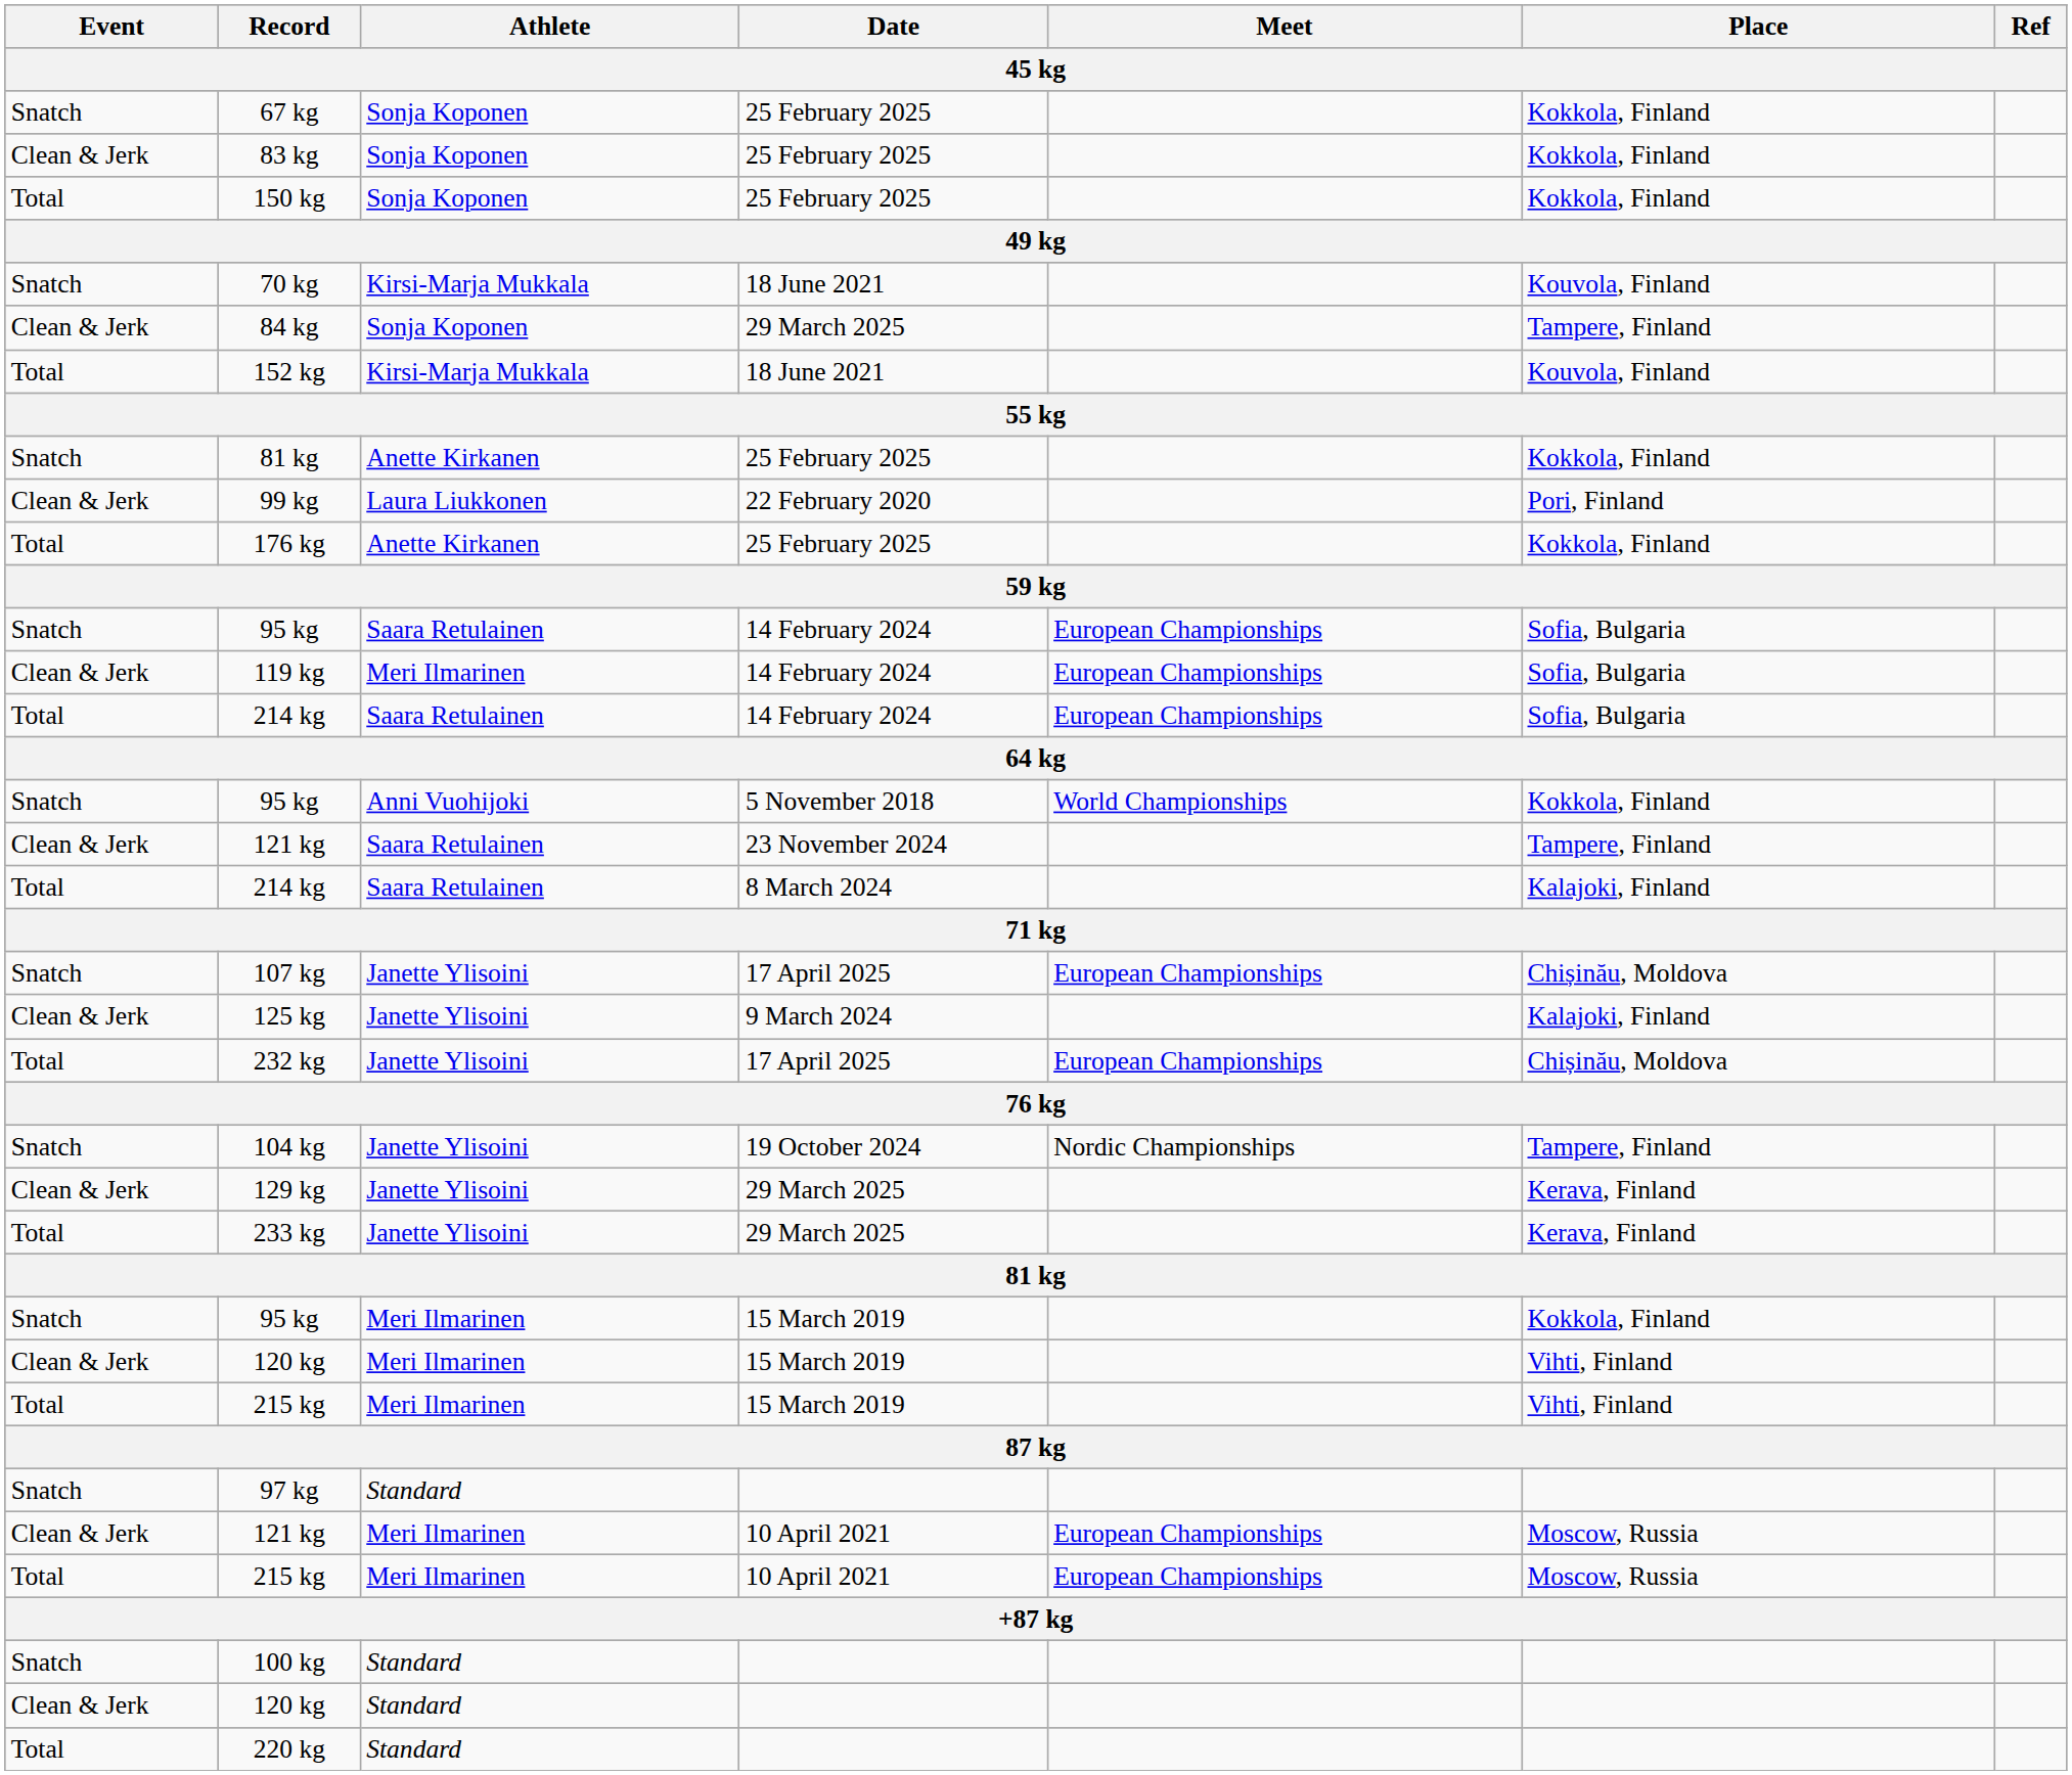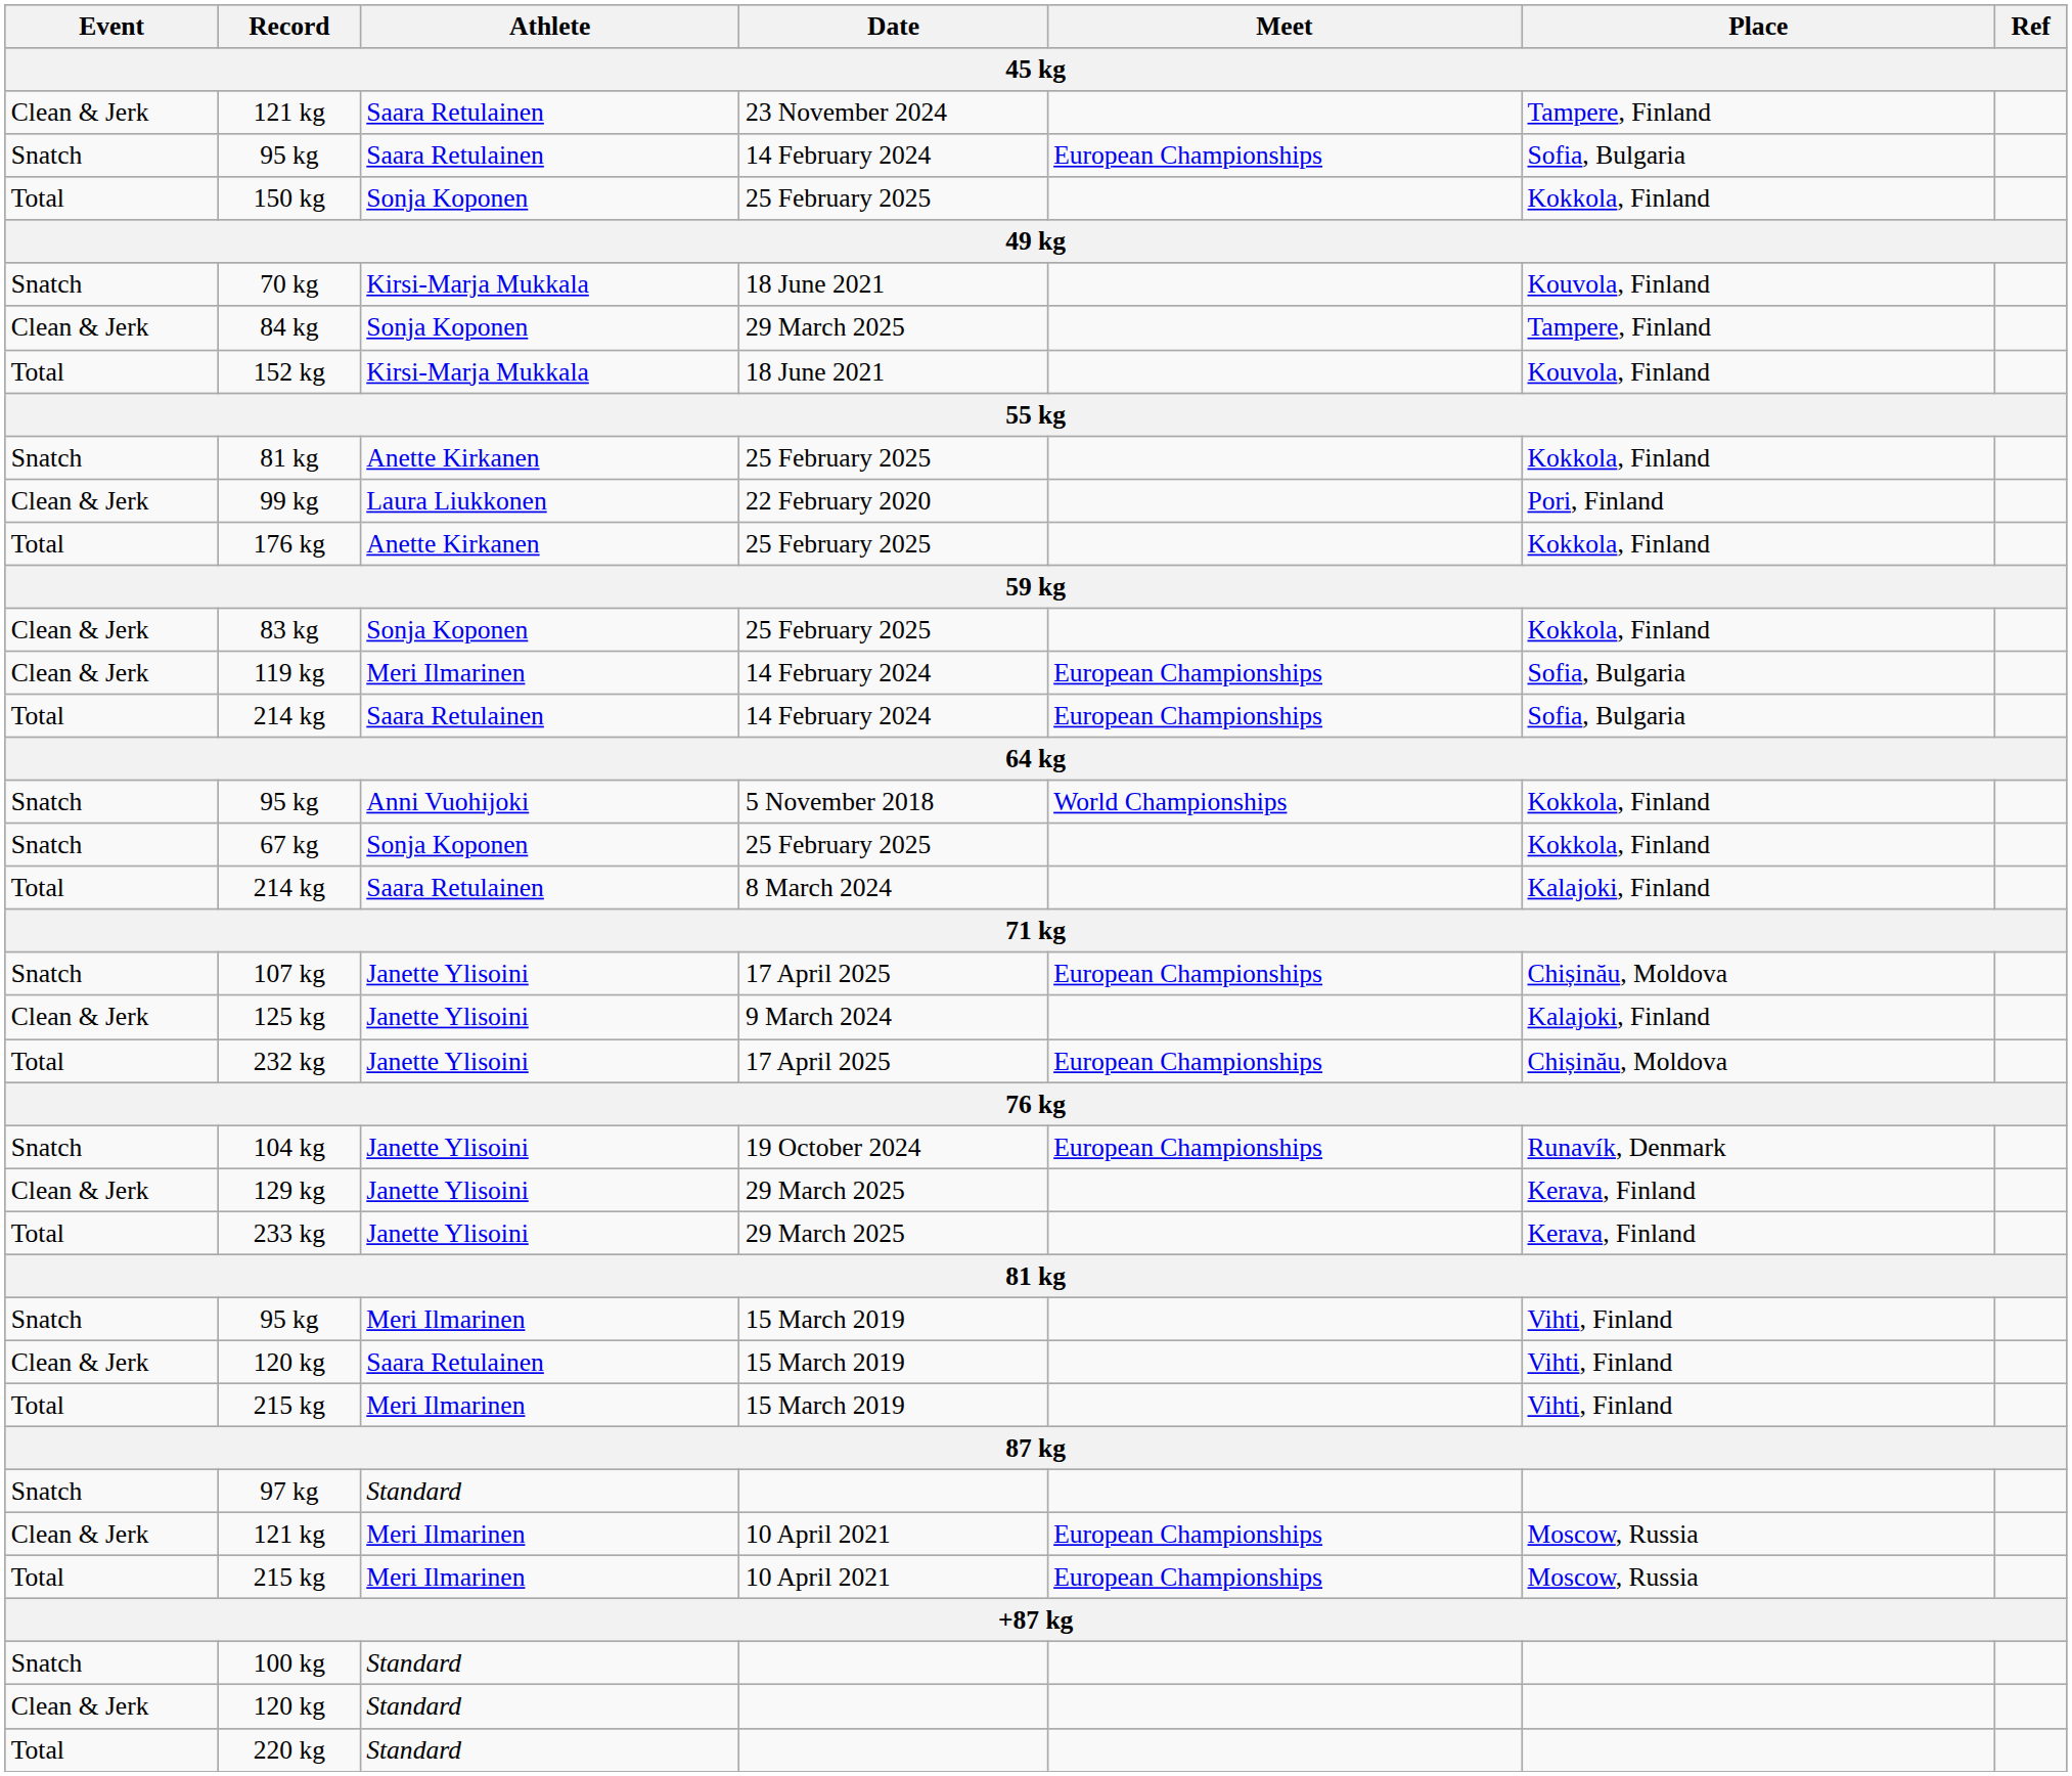 <table class="wikitable" style="font-size:95%; width: 95%;">
 <tr>
 <th width=9%>Event</th>
 <th width=6%>Record</th>
 <th width=16%>Athlete</th>
 <th width=13%>Date</th>
 <th width=20%>Meet</th>
 <th width=20%>Place</th>
 <th width=3%>Ref</th>
 </tr>
 <tr bgcolor="#DDDDDD">
 <th colspan="7">45 kg</th>
 </tr>
 <tr>
-<td>Snatch</td>
-<td align="center">67 kg</td>
-<td><a href='#'>Sonja Koponen</a></td>
-<td>25 February 2025</td>
+<td>Clean & Jerk</td>
+<td align="center">121 kg</td>
+<td><a href='#'>Saara Retulainen</a></td>
+<td>23 November 2024</td>
 <td></td>
-<td><a href='#'>Kokkola</a>, Finland</td>
+<td><a href='#'>Tampere</a>, Finland</td>
 <td></td>
 </tr>
 <tr>
-<td>Clean & Jerk</td>
-<td align="center">83 kg</td>
-<td><a href='#'>Sonja Koponen</a></td>
-<td>25 February 2025</td>
-<td></td>
-<td><a href='#'>Kokkola</a>, Finland</td>
+<td>Snatch</td>
+<td align="center">95 kg</td>
+<td><a href='#'>Saara Retulainen</a></td>
+<td>14 February 2024</td>
+<td><a href='#'>European Championships</a></td>
+<td><a href='#'>Sofia</a>, Bulgaria</td>
 <td></td>
 </tr>
 <tr>
 <td>Total</td>
 <td align="center">150 kg</td>
 <td><a href='#'>Sonja Koponen</a></td>
 <td>25 February 2025</td>
 <td></td>
 <td><a href='#'>Kokkola</a>, Finland</td>
 <td></td>
 </tr>
 <tr bgcolor="#DDDDDD">
 <th colspan="7">49 kg</th>
 </tr>
 <tr>
 <td>Snatch</td>
 <td align="center">70 kg</td>
 <td><a href='#'>Kirsi-Marja Mukkala</a></td>
 <td>18 June 2021</td>
 <td></td>
 <td><a href='#'>Kouvola</a>, Finland</td>
 <td></td>
 </tr>
 <tr>
 <td>Clean & Jerk</td>
 <td align="center">84 kg</td>
 <td><a href='#'>Sonja Koponen</a></td>
 <td>29 March 2025</td>
 <td></td>
 <td><a href='#'>Tampere</a>, Finland</td>
 <td></td>
 </tr>
 <tr>
 <td>Total</td>
 <td align="center">152 kg</td>
 <td><a href='#'>Kirsi-Marja Mukkala</a></td>
 <td>18 June 2021</td>
 <td></td>
 <td><a href='#'>Kouvola</a>, Finland</td>
 <td></td>
 </tr>
 <tr bgcolor="#DDDDDD">
 <th colspan=7>55 kg</th>
 </tr>
 <tr>
 <td>Snatch</td>
 <td align="center">81 kg</td>
 <td><a href='#'>Anette Kirkanen</a></td>
 <td>25 February 2025</td>
 <td></td>
 <td><a href='#'>Kokkola</a>, Finland</td>
 <td></td>
 </tr>
 <tr>
 <td>Clean & Jerk</td>
 <td align="center">99 kg</td>
 <td><a href='#'>Laura Liukkonen</a></td>
 <td>22 February 2020</td>
 <td></td>
 <td><a href='#'>Pori</a>, Finland</td>
 <td></td>
 </tr>
 <tr>
 <td>Total</td>
 <td align="center">176 kg</td>
 <td><a href='#'>Anette Kirkanen</a></td>
 <td>25 February 2025</td>
 <td></td>
 <td><a href='#'>Kokkola</a>, Finland</td>
 <td></td>
 </tr>
 <tr bgcolor="#DDDDDD">
 <th colspan="7">59 kg</th>
 </tr>
 <tr>
-<td>Snatch</td>
-<td align="center">95 kg</td>
-<td><a href='#'>Saara Retulainen</a></td>
-<td>14 February 2024</td>
-<td><a href='#'>European Championships</a></td>
-<td><a href='#'>Sofia</a>, Bulgaria</td>
+<td>Clean & Jerk</td>
+<td align="center">83 kg</td>
+<td><a href='#'>Sonja Koponen</a></td>
+<td>25 February 2025</td>
+<td></td>
+<td><a href='#'>Kokkola</a>, Finland</td>
 <td></td>
 </tr>
 <tr>
 <td>Clean & Jerk</td>
 <td align="center">119 kg</td>
 <td><a href='#'>Meri Ilmarinen</a></td>
 <td>14 February 2024</td>
 <td><a href='#'>European Championships</a></td>
 <td><a href='#'>Sofia</a>, Bulgaria</td>
 <td></td>
 </tr>
 <tr>
 <td>Total</td>
 <td align="center">214 kg</td>
 <td><a href='#'>Saara Retulainen</a></td>
 <td>14 February 2024</td>
 <td><a href='#'>European Championships</a></td>
 <td><a href='#'>Sofia</a>, Bulgaria</td>
 <td></td>
 </tr>
 <tr bgcolor="#DDDDDD">
 <th colspan="7">64 kg</th>
 </tr>
 <tr>
 <td>Snatch</td>
 <td align="center">95 kg</td>
 <td><a href='#'>Anni Vuohijoki</a></td>
 <td>5 November 2018</td>
 <td><a href='#'>World Championships</a></td>
 <td><a href='#'>Kokkola</a>, Finland</td>
 <td></td>
 </tr>
 <tr>
-<td>Clean & Jerk</td>
-<td align="center">121 kg</td>
-<td><a href='#'>Saara Retulainen</a></td>
-<td>23 November 2024</td>
+<td>Snatch</td>
+<td align="center">67 kg</td>
+<td><a href='#'>Sonja Koponen</a></td>
+<td>25 February 2025</td>
 <td></td>
-<td><a href='#'>Tampere</a>, Finland</td>
+<td><a href='#'>Kokkola</a>, Finland</td>
 <td></td>
 </tr>
 <tr>
 <td>Total</td>
 <td align="center">214 kg</td>
 <td><a href='#'>Saara Retulainen</a></td>
 <td>8 March 2024</td>
 <td></td>
 <td><a href='#'>Kalajoki</a>, Finland</td>
 <td></td>
 </tr>
 <tr bgcolor="#DDDDDD">
 <th colspan="7">71 kg</th>
 </tr>
 <tr>
 <td>Snatch</td>
 <td align="center">107 kg</td>
 <td><a href='#'>Janette Ylisoini</a></td>
 <td>17 April 2025</td>
 <td><a href='#'>European Championships</a></td>
 <td><a href='#'>Chișinău</a>, Moldova</td>
 <td></td>
 </tr>
 <tr>
 <td>Clean & Jerk</td>
 <td align=center>125 kg</td>
 <td><a href='#'>Janette Ylisoini</a></td>
 <td>9 March 2024</td>
 <td></td>
 <td><a href='#'>Kalajoki</a>, Finland</td>
 <td></td>
 </tr>
 <tr>
 <td>Total</td>
 <td align=center>232 kg</td>
 <td><a href='#'>Janette Ylisoini</a></td>
 <td>17 April 2025</td>
 <td><a href='#'>European Championships</a></td>
 <td><a href='#'>Chișinău</a>, Moldova</td>
 <td></td>
 </tr>
 <tr bgcolor="#DDDDDD">
 <th colspan="7">76 kg</th>
 </tr>
 <tr>
 <td>Snatch</td>
 <td align="center">104 kg</td>
 <td><a href='#'>Janette Ylisoini</a></td>
 <td>19 October 2024</td>
-<td>Nordic Championships</td>
-<td><a href='#'>Tampere</a>, Finland</td>
+<td><a href='#'>European Championships</a></td>
+<td><a href='#'>Runavík</a>, Denmark</td>
 <td></td>
 </tr>
 <tr>
 <td>Clean & Jerk</td>
 <td align="center">129 kg</td>
 <td><a href='#'>Janette Ylisoini</a></td>
 <td>29 March 2025</td>
 <td></td>
 <td><a href='#'>Kerava</a>, Finland</td>
 <td></td>
 </tr>
 <tr>
 <td>Total</td>
 <td align="center">233 kg</td>
 <td><a href='#'>Janette Ylisoini</a></td>
 <td>29 March 2025</td>
 <td></td>
 <td><a href='#'>Kerava</a>, Finland</td>
 <td></td>
 </tr>
 <tr bgcolor="#DDDDDD">
 <th colspan="7">81 kg</th>
 </tr>
 <tr>
 <td>Snatch</td>
 <td align="center">95 kg</td>
 <td><a href='#'>Meri Ilmarinen</a></td>
 <td>15 March 2019</td>
 <td></td>
-<td><a href='#'>Kokkola</a>, Finland</td>
+<td><a href='#'>Vihti</a>, Finland</td>
 <td></td>
 </tr>
 <tr>
 <td>Clean & Jerk</td>
 <td align="center">120 kg</td>
-<td><a href='#'>Meri Ilmarinen</a></td>
+<td><a href='#'>Saara Retulainen</a></td>
 <td>15 March 2019</td>
 <td></td>
 <td><a href='#'>Vihti</a>, Finland</td>
 <td></td>
 </tr>
 <tr>
 <td>Total</td>
 <td align="center">215 kg</td>
 <td><a href='#'>Meri Ilmarinen</a></td>
 <td>15 March 2019</td>
 <td></td>
 <td><a href='#'>Vihti</a>, Finland</td>
 <td></td>
 </tr>
 <tr bgcolor="#DDDDDD">
 <th colspan="7">87 kg</th>
 </tr>
 <tr>
 <td>Snatch</td>
 <td align="center">97 kg</td>
 <td><em>Standard</em></td>
 <td></td>
 <td></td>
 <td></td>
 <td></td>
 </tr>
 <tr>
 <td>Clean & Jerk</td>
 <td align="center">121 kg</td>
 <td><a href='#'>Meri Ilmarinen</a></td>
 <td>10 April 2021</td>
 <td><a href='#'>European Championships</a></td>
 <td><a href='#'>Moscow</a>, Russia</td>
 <td></td>
 </tr>
 <tr>
 <td>Total</td>
 <td align="center">215 kg</td>
 <td><a href='#'>Meri Ilmarinen</a></td>
 <td>10 April 2021</td>
 <td><a href='#'>European Championships</a></td>
 <td><a href='#'>Moscow</a>, Russia</td>
 <td></td>
 </tr>
 <tr bgcolor="#DDDDDD">
 <th colspan="7">+87 kg</th>
 </tr>
 <tr>
 <td>Snatch</td>
 <td align="center">100 kg</td>
 <td><em>Standard</em></td>
 <td></td>
 <td></td>
 <td></td>
 <td></td>
 </tr>
 <tr>
 <td>Clean & Jerk</td>
 <td align="center">120 kg</td>
 <td><em>Standard</em></td>
 <td></td>
 <td></td>
 <td></td>
 <td></td>
 </tr>
 <tr>
 <td>Total</td>
 <td align="center">220 kg</td>
 <td><em>Standard</em></td>
 <td></td>
 <td></td>
 <td></td>
 <td></td>
 </tr>
 </table>
